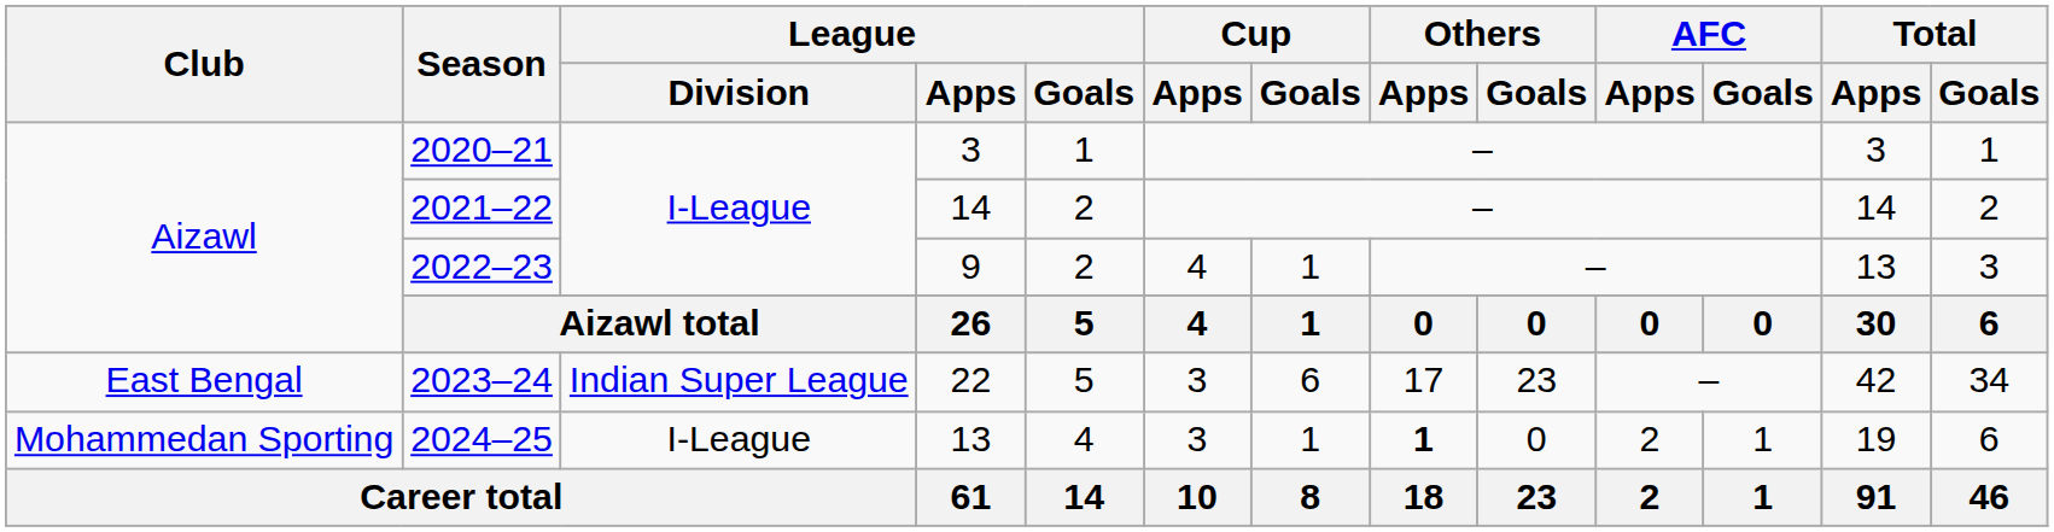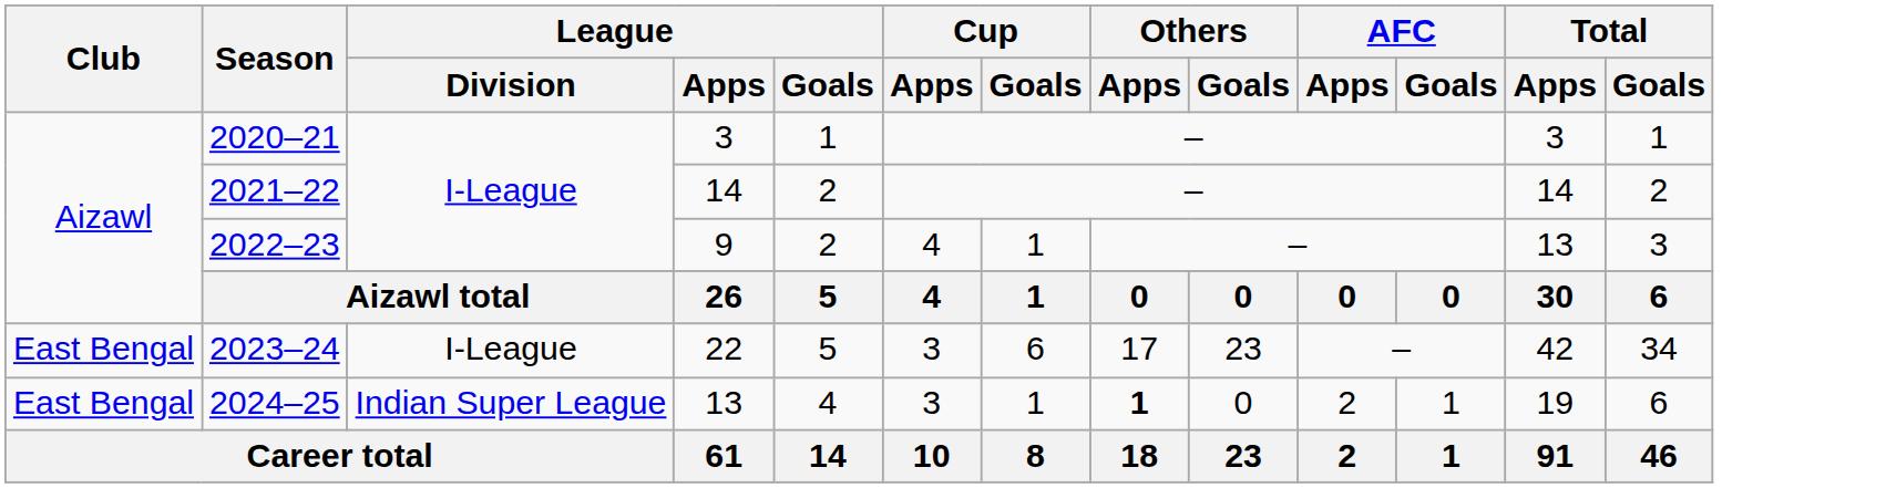 <table class="wikitable" style="text-align:center">
 <tr>
 <th rowspan="2">Club</th>
 <th rowspan="2">Season</th>
 <th colspan="3">League</th>
 <th colspan="2">Cup</th>
 <th colspan="2">Others</th>
 <th colspan="2"><a href='#'>AFC</a></th>
 <th colspan="2">Total</th>
 </tr>
 <tr>
 <th>Division</th>
 <th>Apps</th>
 <th>Goals</th>
 <th>Apps</th>
 <th>Goals</th>
 <th>Apps</th>
 <th>Goals</th>
 <th>Apps</th>
 <th>Goals</th>
 <th>Apps</th>
 <th>Goals</th>
 </tr>
 <tr>
 <td rowspan=4><a href='#'>Aizawl</a></td>
 <td><a href='#'>2020–21</a></td>
 <td rowspan=3><a href='#'>I-League</a></td>
 <td>3</td>
 <td>1</td>
 <td colspan=6>–</td>
 <td>3</td>
 <td>1</td>
 </tr>
 <tr>
 <td><a href='#'>2021–22</a></td>
 <td>14</td>
 <td>2</td>
 <td colspan=6>–</td>
 <td>14</td>
 <td>2</td>
 </tr>
 <tr>
 <td><a href='#'>2022–23</a></td>
 <td>9</td>
 <td>2</td>
 <td>4</td>
 <td>1</td>
 <td colspan=4>–</td>
 <td>13</td>
 <td>3</td>
 </tr>
 <tr>
 <th colspan=2><strong>Aizawl total</strong></th>
 <th>26</th>
 <th>5</th>
 <th>4</th>
 <th>1</th>
 <th>0</th>
 <th>0</th>
 <th>0</th>
 <th>0</th>
 <th>30</th>
 <th>6</th>
 </tr>
 <tr>
 <td><a href='#'>East Bengal</a></td>
 <td><a href='#'>2023–24</a></td>
-<td rowspan=1><a href='#'>Indian Super League</a></td>
+<td rowspan=1>I-League</td>
 <td>22</td>
 <td>5</td>
 <td>3</td>
 <td>6</td>
 <td>17</td>
 <td>23</td>
 <td colspan=2>–</td>
 <td>42</td>
 <td>34</td>
 </tr>
 <tr>
-<td rowspan=1><a href='#'>Mohammedan Sporting</a></td>
+<td><a href='#'>East Bengal</a></td>
 <td><a href='#'>2024–25</a></td>
-<td rowspan=1>I-League</td>
+<td rowspan=1><a href='#'>Indian Super League</a></td>
 <td>13</td>
 <td>4</td>
 <td>3</td>
 <td>1</td>
 <td><strong>1</strong></td>
 <td>0</td>
 <td>2</td>
 <td>1</td>
 <td>19</td>
 <td>6</td>
 </tr>
 <tr>
 <th colspan=3><strong>Career total</strong></th>
 <th>61</th>
 <th>14</th>
 <th>10</th>
 <th>8</th>
 <th>18</th>
 <th>23</th>
 <th>2</th>
 <th>1</th>
 <th>91</th>
 <th>46</th>
 </tr>
 </table>
